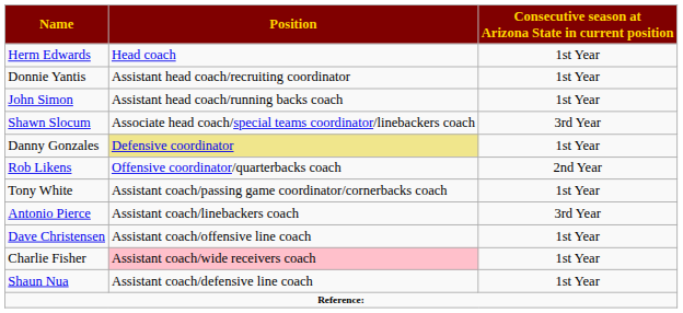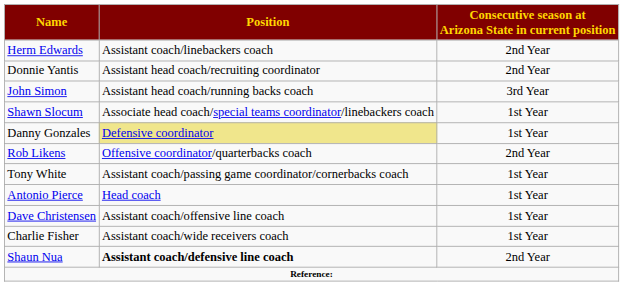 <table class="wikitable" style="font-size:90%;">
 <tr>
 <th style="background:Maroon;color:gold;">Name</th>
 <th style="background:Maroon;color:gold;">Position</th>
 <th style="background:Maroon;color:gold;">Consecutive season at<br>Arizona State in current position</th>
 </tr>
 <tr>
 <td><a href='#'>Herm Edwards</a></td>
-<td><a href='#'>Head coach</a></td>
-<td align=center>1st Year</td>
+<td>Assistant coach/linebackers coach</td>
+<td align=center>2nd Year</td>
 </tr>
 <tr>
 <td>Donnie Yantis</td>
 <td>Assistant head coach/recruiting coordinator</td>
-<td align=center>1st Year</td>
+<td align=center>2nd Year</td>
 </tr>
 <tr>
 <td><a href='#'>John Simon</a></td>
 <td>Assistant head coach/running backs coach</td>
-<td align=center>1st Year</td>
+<td align=center>3rd Year</td>
 </tr>
 <tr>
 <td><a href='#'>Shawn Slocum</a></td>
 <td>Associate head coach/<a href='#'>special teams coordinator</a>/linebackers coach</td>
-<td align=center>3rd Year</td>
+<td align=center>1st Year</td>
 </tr>
 <tr>
 <td>Danny Gonzales</td>
 <td style="background: khaki;"><a href='#'>Defensive coordinator</a></td>
 <td align=center>1st Year</td>
 </tr>
 <tr>
 <td><a href='#'>Rob Likens</a></td>
 <td><a href='#'>Offensive coordinator</a>/quarterbacks coach</td>
 <td align=center>2nd Year</td>
 </tr>
 <tr>
 <td>Tony White</td>
 <td>Assistant coach/passing game coordinator/cornerbacks coach</td>
 <td align=center>1st Year</td>
 </tr>
 <tr>
 <td><a href='#'>Antonio Pierce</a></td>
-<td>Assistant coach/linebackers coach</td>
-<td align=center>3rd Year</td>
+<td><a href='#'>Head coach</a></td>
+<td align=center>1st Year</td>
 </tr>
 <tr>
 <td><a href='#'>Dave Christensen</a></td>
 <td>Assistant coach/offensive line coach</td>
 <td align=center>1st Year</td>
 </tr>
 <tr>
 <td>Charlie Fisher</td>
-<td style="background: pink;">Assistant coach/wide receivers coach</td>
+<td>Assistant coach/wide receivers coach</td>
 <td align=center>1st Year</td>
 </tr>
 <tr>
 <td><a href='#'>Shaun Nua</a></td>
-<td>Assistant coach/defensive line coach</td>
-<td align=center>1st Year</td>
+<td><strong>Assistant coach/defensive line coach</strong></td>
+<td align=center>2nd Year</td>
 </tr>
 <tr>
 <td colspan="4"  style="font-size:8pt; text-align:center;"><strong>Reference:</strong></td>
 </tr>
 </table>
